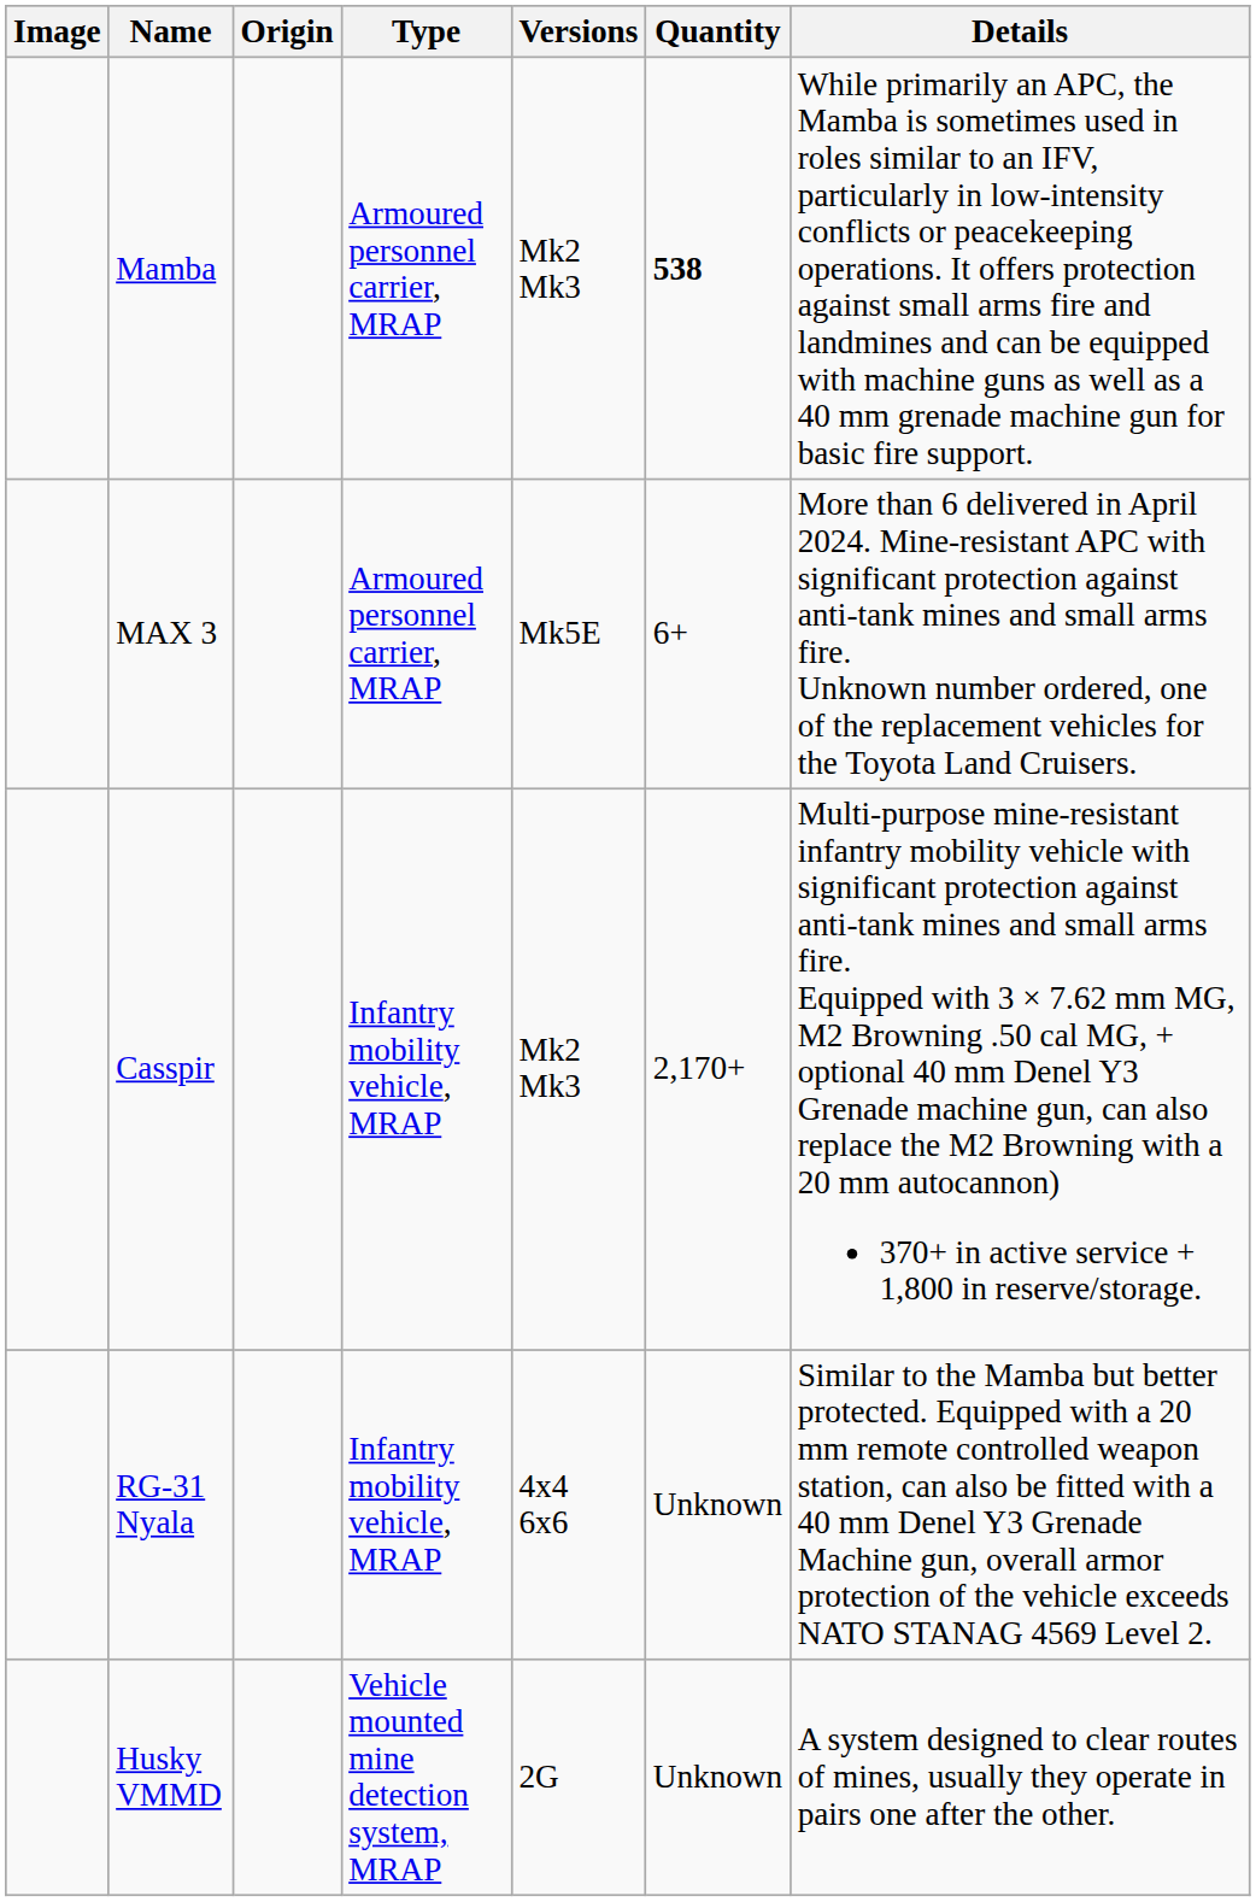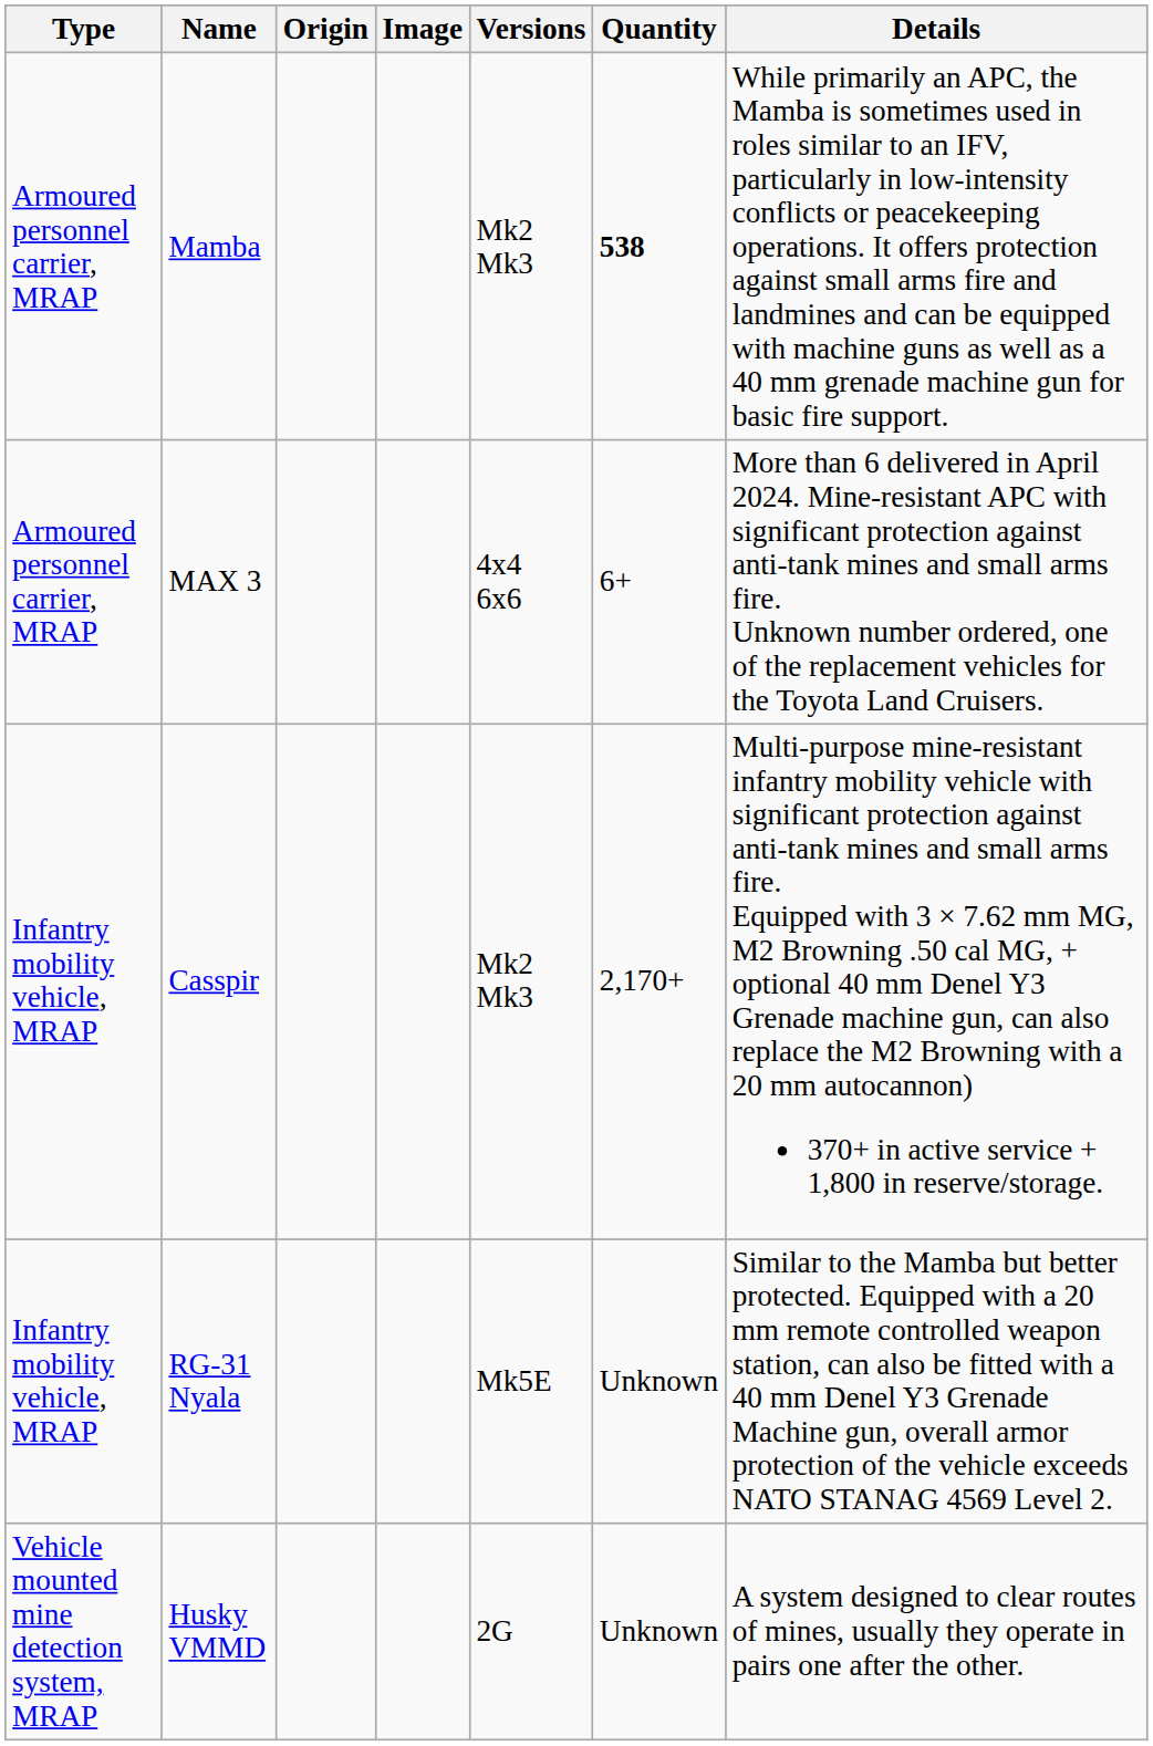 <table class="wikitable">
 <tr>
-<th>Image</th>
+<th>Type</th>
 <th>Name</th>
 <th>Origin</th>
-<th>Type</th>
+<th>Image</th>
 <th>Versions</th>
 <th>Quantity</th>
 <th>Details</th>
 </tr>
 <tr>
-<td></td>
+<td><a href='#'>Armoured personnel carrier</a>, <a href='#'>MRAP</a></td>
 <td><a href='#'>Mamba</a></td>
 <td></td>
-<td><a href='#'>Armoured personnel carrier</a>, <a href='#'>MRAP</a></td>
+<td></td>
 <td>Mk2<br>Mk3</td>
 <td><strong>538</strong></td>
 <td>While primarily an APC, the Mamba is sometimes used in roles similar to an IFV, particularly in low-intensity conflicts or peacekeeping operations. It offers protection against small arms fire and landmines and can be equipped with machine guns as well as a 40 mm grenade machine gun for basic fire support.</td>
 </tr>
 <tr>
-<td></td>
+<td><a href='#'>Armoured personnel carrier</a>, <a href='#'>MRAP</a></td>
 <td>MAX 3</td>
 <td></td>
-<td><a href='#'>Armoured personnel carrier</a>, <a href='#'>MRAP</a></td>
-<td>Mk5E</td>
+<td></td>
+<td>4x4<br>6x6</td>
 <td>6+</td>
 <td>More than 6 delivered in April 2024. Mine-resistant APC with significant protection against anti-tank mines and small arms fire.<br>Unknown number ordered, one of the replacement vehicles for the Toyota Land Cruisers.</td>
 </tr>
 <tr>
-<td></td>
+<td><a href='#'>Infantry mobility vehicle</a>, <a href='#'>MRAP</a></td>
 <td><a href='#'>Casspir</a></td>
 <td></td>
-<td><a href='#'>Infantry mobility vehicle</a>, <a href='#'>MRAP</a></td>
+<td></td>
 <td>Mk2<br>Mk3</td>
 <td>2,170+</td>
 <td>Multi-purpose mine-resistant infantry mobility vehicle with significant protection against anti-tank mines and small arms fire.<br>Equipped with 3 × 7.62 mm MG, M2 Browning .50 cal MG, + optional 40 mm Denel Y3 Grenade machine gun, can also replace the M2 Browning with a 20 mm autocannon)<ul><li>370+ in active service + 1,800 in reserve/storage.</li></ul></td>
 </tr>
 <tr>
-<td></td>
+<td><a href='#'>Infantry mobility vehicle</a>, <a href='#'>MRAP</a></td>
 <td><a href='#'>RG-31 Nyala</a></td>
 <td></td>
-<td><a href='#'>Infantry mobility vehicle</a>, <a href='#'>MRAP</a></td>
-<td>4x4<br>6x6</td>
+<td></td>
+<td>Mk5E</td>
 <td>Unknown</td>
 <td>Similar to the Mamba but better protected. Equipped with a 20 mm remote controlled weapon station, can also be fitted with a 40 mm Denel Y3 Grenade Machine gun, overall armor protection of the vehicle exceeds NATO STANAG 4569 Level 2.</td>
 </tr>
 <tr>
-<td></td>
+<td><a href='#'>Vehicle mounted mine detection system, MRAP</a></td>
 <td><a href='#'>Husky VMMD</a></td>
 <td></td>
-<td><a href='#'>Vehicle mounted mine detection system, MRAP</a></td>
+<td></td>
 <td>2G</td>
 <td>Unknown</td>
 <td>A system designed to clear routes of mines, usually they operate in pairs one after the other.</td>
 </tr>
 </table>
